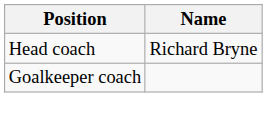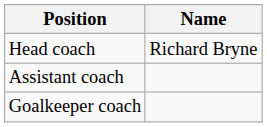 <table class="wikitable">
 <tr>
 <th>Position</th>
 <th>Name</th>
 </tr>
 <tr>
 <td>Head coach</td>
 <td> Richard Bryne</td>
 </tr>
 <tr>
+<td>Assistant coach</td>
+<td></td>
+</tr>
+<tr>
 <td>Goalkeeper coach</td>
 <td></td>
 </tr>
 </table>
